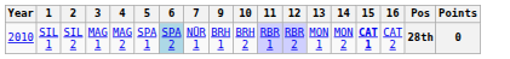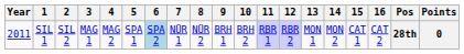 <table class="wikitable" style="text-align:center; font-size:85%">
 <tr>
 <th>Year</th>
 <th>1</th>
 <th>2</th>
 <th>3</th>
 <th>4</th>
 <th>5</th>
 <th>6</th>
 <th>7</th>
+<th>8</th>
 <th>9</th>
 <th>10</th>
 <th>11</th>
 <th>12</th>
 <th>13</th>
 <th>14</th>
 <th>15</th>
 <th>16</th>
 <th>Pos</th>
 <th>Points</th>
 </tr>
 <tr>
-<td><a href='#'>2010</a></td>
+<td><a href='#'>2011</a></td>
 <td><a href='#'>SIL<br>1</a></td>
 <td><a href='#'>SIL<br>2</a></td>
 <td><a href='#'>MAG<br>1</a></td>
 <td><a href='#'>MAG<br>2</a></td>
 <td><a href='#'>SPA<br>1</a></td>
 <td style="background: lightblue;"><a href='#'>SPA<br>2</a></td>
 <td><a href='#'>NÜR<br>1</a></td>
+<td><a href='#'>NÜR<br>2</a></td>
 <td><a href='#'>BRH<br>1</a></td>
 <td><a href='#'>BRH<br>2</a></td>
 <td style="background:#CFCFFF;"><a href='#'>RBR<br>1</a><br></td>
 <td style="background:#CFCFFF;"><a href='#'>RBR<br>2</a><br></td>
 <td><a href='#'>MON<br>1</a></td>
 <td><a href='#'>MON<br>2</a></td>
-<td><strong><a href='#'>CAT<br>1</a></strong></td>
+<td><a href='#'>CAT<br>1</a></td>
 <td><a href='#'>CAT<br>2</a></td>
 <th>28th</th>
 <th>0</th>
 </tr>
 </table>
